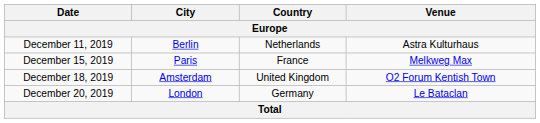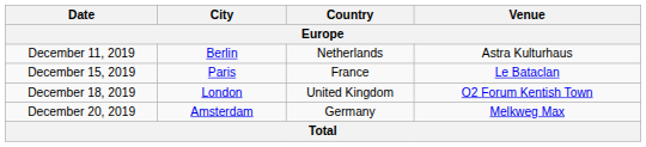 <table class="wikitable plainrowheaders" style="text-align:center">
 <tr>
 <th scope="col" style="width:12em">Date</th>
 <th scope="col" style="width:10em">City</th>
 <th scope="col" style="width:10em">Country</th>
 <th scope="col" style="width:18em">Venue</th>
 </tr>
 <tr>
 <th colspan="4">Europe</th>
 </tr>
 <tr>
 <td>December 11, 2019</td>
 <td><a href='#'>Berlin</a></td>
 <td>Netherlands</td>
 <td>Astra Kulturhaus</td>
 </tr>
 <tr>
 <td>December 15, 2019</td>
 <td><a href='#'>Paris</a></td>
 <td>France</td>
-<td><a href='#'>Melkweg Max</a></td>
+<td><a href='#'>Le Bataclan</a></td>
 </tr>
 <tr>
 <td>December 18, 2019</td>
-<td><a href='#'>Amsterdam</a></td>
+<td><a href='#'>London</a></td>
 <td>United Kingdom</td>
 <td><a href='#'>O2 Forum Kentish Town</a></td>
 </tr>
 <tr>
 <td>December 20, 2019</td>
-<td><a href='#'>London</a></td>
+<td><a href='#'>Amsterdam</a></td>
 <td>Germany</td>
-<td><a href='#'>Le Bataclan</a></td>
+<td><a href='#'>Melkweg Max</a></td>
 </tr>
 <tr>
 <th colspan="4">Total</th>
 </tr>
 </table>
